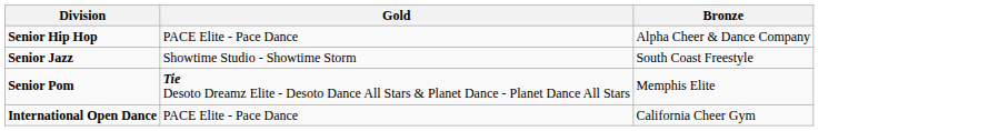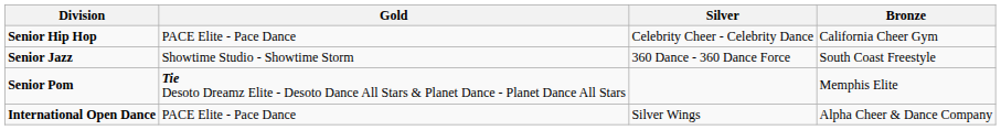 <table class="wikitable">
 <tr>
 <th>Division</th>
 <th>Gold</th>
+<th>Silver</th>
 <th>Bronze</th>
 </tr>
 <tr>
 <td><strong>Senior Hip Hop</strong></td>
 <td>PACE Elite - Pace Dance</td>
-<td>Alpha Cheer & Dance Company</td>
+<td>Celebrity Cheer - Celebrity Dance</td>
+<td>California Cheer Gym</td>
 </tr>
 <tr>
 <td><strong>Senior Jazz</strong></td>
 <td>Showtime Studio - Showtime Storm</td>
+<td>360 Dance - 360 Dance Force</td>
 <td>South Coast Freestyle</td>
 </tr>
 <tr>
 <td><strong>Senior Pom</strong></td>
 <td><strong><em>Tie</em></strong><br>Desoto Dreamz Elite - Desoto Dance All Stars & Planet Dance - Planet Dance All Stars</td>
+<td></td>
 <td>Memphis Elite</td>
 </tr>
 <tr>
 <td><strong>International Open Dance</strong></td>
 <td>PACE Elite - Pace Dance</td>
-<td>California Cheer Gym</td>
+<td>Silver Wings</td>
+<td>Alpha Cheer & Dance Company</td>
 </tr>
 </table>
